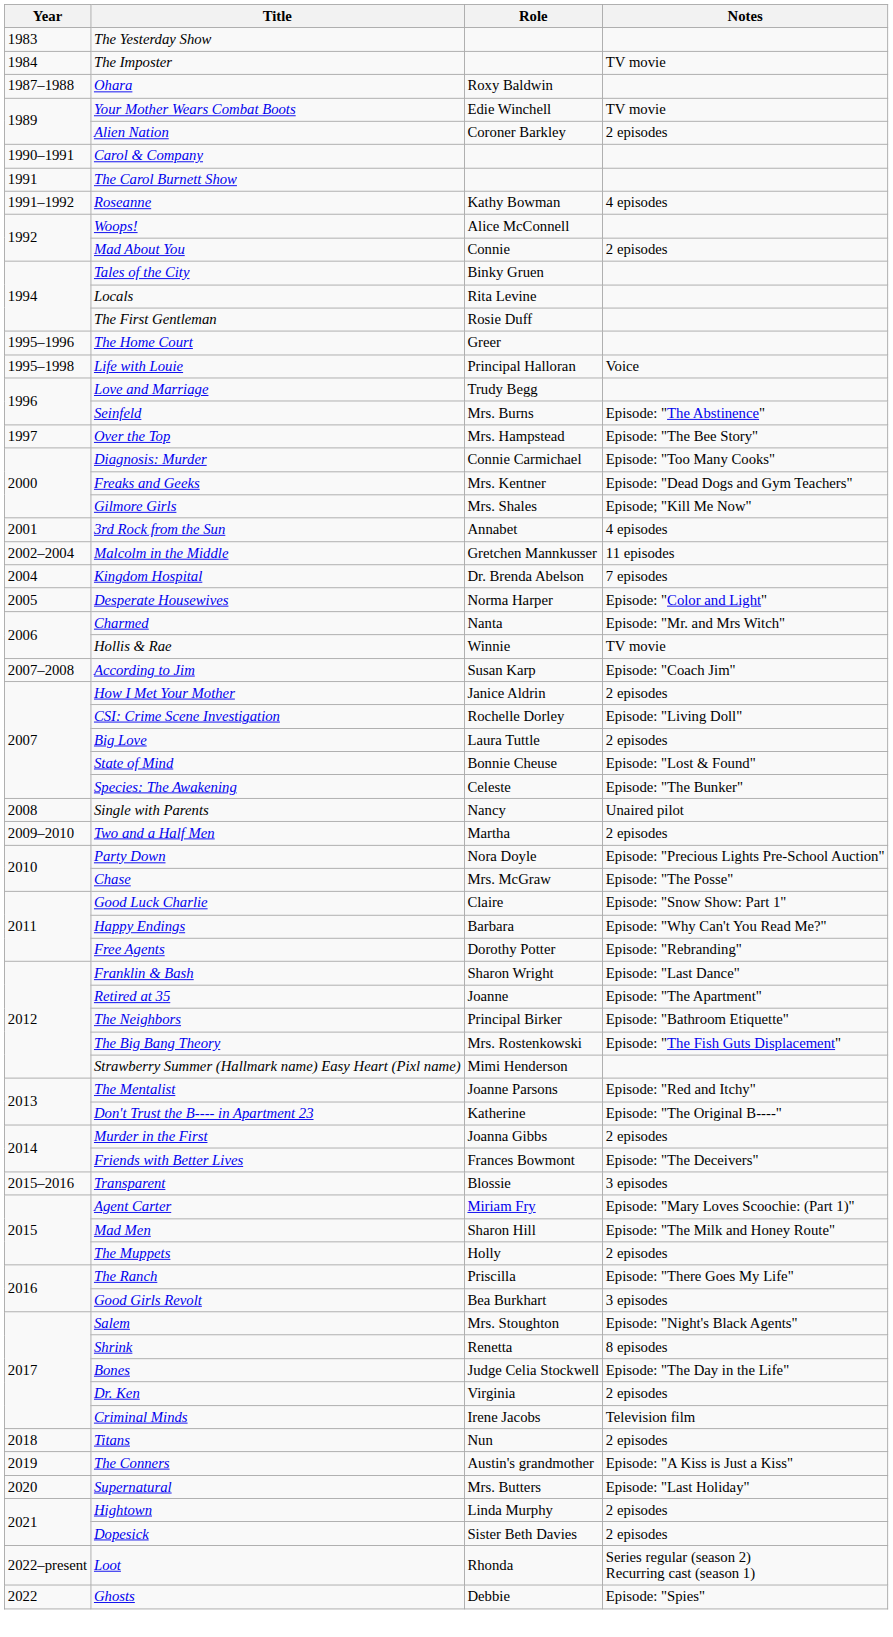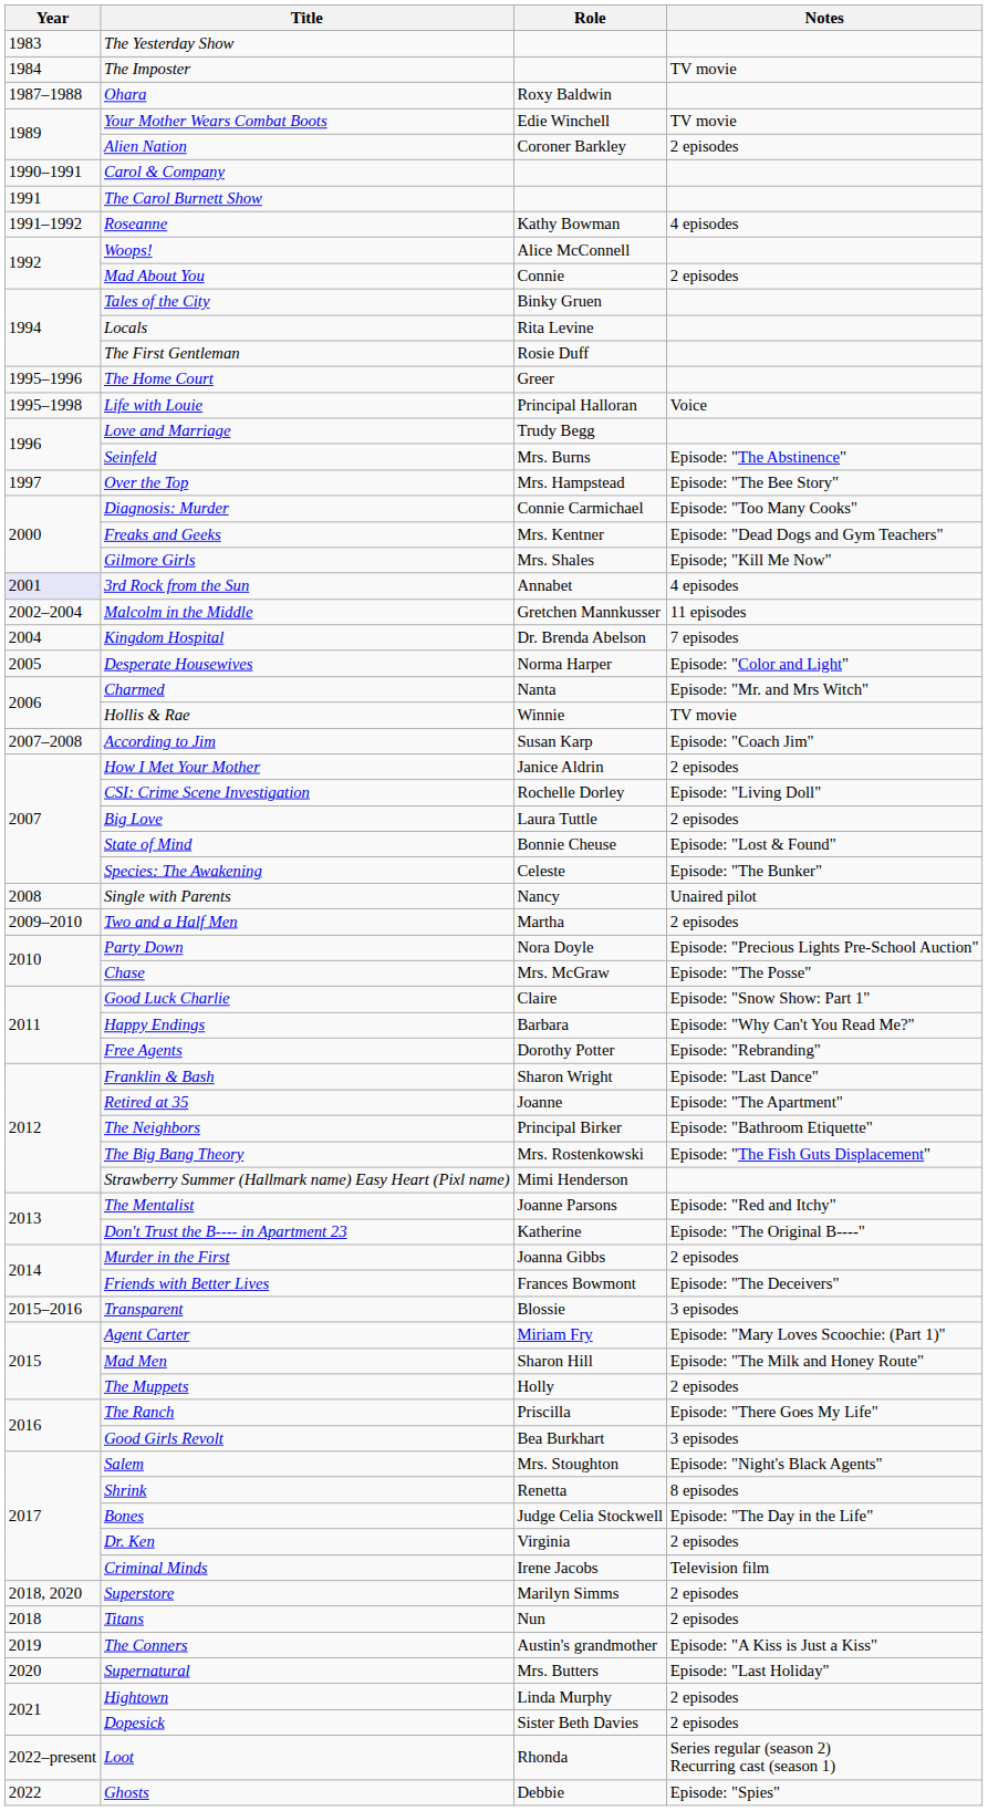 <table class="wikitable sortable">
 <tr>
 <th>Year</th>
 <th>Title</th>
 <th>Role</th>
 <th class="unsortable">Notes</th>
 </tr>
 <tr>
 <td>1983</td>
 <td><em>The Yesterday Show</em></td>
 <td></td>
 <td></td>
 </tr>
 <tr>
 <td>1984</td>
 <td><em>The Imposter</em></td>
 <td></td>
 <td>TV movie</td>
 </tr>
 <tr>
 <td>1987–1988</td>
 <td><em><a href='#'>Ohara</a></em></td>
 <td>Roxy Baldwin</td>
 <td></td>
 </tr>
 <tr>
 <td rowspan=2>1989</td>
 <td><em><a href='#'>Your Mother Wears Combat Boots</a></em></td>
 <td>Edie Winchell</td>
 <td>TV movie</td>
 </tr>
 <tr>
 <td><em><a href='#'>Alien Nation</a></em></td>
 <td>Coroner Barkley</td>
 <td>2 episodes</td>
 </tr>
 <tr>
 <td>1990–1991</td>
 <td><em><a href='#'>Carol & Company</a></em></td>
 <td></td>
 <td></td>
 </tr>
 <tr>
 <td>1991</td>
 <td><em><a href='#'>The Carol Burnett Show</a></em></td>
 <td></td>
 <td></td>
 </tr>
 <tr>
 <td>1991–1992</td>
 <td><em><a href='#'>Roseanne</a></em></td>
 <td>Kathy Bowman</td>
 <td>4 episodes</td>
 </tr>
 <tr>
 <td rowspan=2>1992</td>
 <td><em><a href='#'>Woops!</a></em></td>
 <td>Alice McConnell</td>
 <td></td>
 </tr>
 <tr>
 <td><em><a href='#'>Mad About You</a></em></td>
 <td>Connie</td>
 <td>2 episodes</td>
 </tr>
 <tr>
 <td rowspan=3>1994</td>
 <td><em><a href='#'>Tales of the City</a></em></td>
 <td>Binky Gruen</td>
 <td></td>
 </tr>
 <tr>
 <td><em>Locals</em></td>
 <td>Rita Levine</td>
 <td></td>
 </tr>
 <tr>
 <td><em>The First Gentleman</em></td>
 <td>Rosie Duff</td>
 <td></td>
 </tr>
 <tr>
 <td>1995–1996</td>
 <td><em><a href='#'>The Home Court</a></em></td>
 <td>Greer</td>
 <td></td>
 </tr>
 <tr>
 <td>1995–1998</td>
 <td><em><a href='#'>Life with Louie</a></em></td>
 <td>Principal Halloran</td>
 <td>Voice</td>
 </tr>
 <tr>
 <td rowspan=2>1996</td>
 <td><em><a href='#'>Love and Marriage</a></em></td>
 <td>Trudy Begg</td>
 <td></td>
 </tr>
 <tr>
 <td><em><a href='#'>Seinfeld</a></em></td>
 <td>Mrs. Burns</td>
 <td>Episode: "<a href='#'>The Abstinence</a>"</td>
 </tr>
 <tr>
 <td>1997</td>
 <td><em><a href='#'>Over the Top</a></em></td>
 <td>Mrs. Hampstead</td>
 <td>Episode: "The Bee Story"</td>
 </tr>
 <tr>
 <td rowspan=3>2000</td>
 <td><em><a href='#'>Diagnosis: Murder</a></em></td>
 <td>Connie Carmichael</td>
 <td>Episode: "Too Many Cooks"</td>
 </tr>
 <tr>
 <td><em><a href='#'>Freaks and Geeks</a></em></td>
 <td>Mrs. Kentner</td>
 <td>Episode: "Dead Dogs and Gym Teachers"</td>
 </tr>
 <tr>
 <td><em><a href='#'>Gilmore Girls</a></em></td>
 <td>Mrs. Shales</td>
 <td>Episode; "Kill Me Now"</td>
 </tr>
 <tr>
-<td>2001</td>
+<td style="background: lavender;">2001</td>
 <td><em><a href='#'>3rd Rock from the Sun</a></em></td>
 <td>Annabet</td>
 <td>4 episodes</td>
 </tr>
 <tr>
 <td>2002–2004</td>
 <td><em><a href='#'>Malcolm in the Middle</a></em></td>
 <td>Gretchen Mannkusser</td>
 <td>11 episodes</td>
 </tr>
 <tr>
 <td>2004</td>
 <td><em><a href='#'>Kingdom Hospital</a></em></td>
 <td>Dr. Brenda Abelson</td>
 <td>7 episodes</td>
 </tr>
 <tr>
 <td>2005</td>
 <td><em><a href='#'>Desperate Housewives</a></em></td>
 <td>Norma Harper</td>
 <td>Episode: "<a href='#'>Color and Light</a>"</td>
 </tr>
 <tr>
 <td rowspan=2>2006</td>
 <td><em><a href='#'>Charmed</a></em></td>
 <td>Nanta</td>
 <td>Episode: "Mr. and Mrs Witch"</td>
 </tr>
 <tr>
 <td><em>Hollis & Rae</em></td>
 <td>Winnie</td>
 <td>TV movie</td>
 </tr>
 <tr>
 <td>2007–2008</td>
 <td><em><a href='#'>According to Jim</a></em></td>
 <td>Susan Karp</td>
 <td>Episode: "Coach Jim"</td>
 </tr>
 <tr>
 <td rowspan=5>2007</td>
 <td><em><a href='#'>How I Met Your Mother</a></em></td>
 <td>Janice Aldrin</td>
 <td>2 episodes</td>
 </tr>
 <tr>
 <td><em><a href='#'>CSI: Crime Scene Investigation</a></em></td>
 <td>Rochelle Dorley</td>
 <td>Episode: "Living Doll"</td>
 </tr>
 <tr>
 <td><em><a href='#'>Big Love</a></em></td>
 <td>Laura Tuttle</td>
 <td>2 episodes</td>
 </tr>
 <tr>
 <td><em><a href='#'>State of Mind</a></em></td>
 <td>Bonnie Cheuse</td>
 <td>Episode: "Lost & Found"</td>
 </tr>
 <tr>
 <td><em><a href='#'>Species: The Awakening</a></em></td>
 <td>Celeste</td>
 <td>Episode: "The Bunker"</td>
 </tr>
 <tr ->
 <td>2008</td>
 <td><em>Single with Parents</em></td>
 <td>Nancy</td>
 <td>Unaired pilot</td>
 </tr>
 <tr>
 <td>2009–2010</td>
 <td><em><a href='#'>Two and a Half Men</a></em></td>
 <td>Martha</td>
 <td>2 episodes</td>
 </tr>
 <tr>
 <td rowspan=2>2010</td>
 <td><em><a href='#'>Party Down</a></em></td>
 <td>Nora Doyle</td>
 <td>Episode: "Precious Lights Pre-School Auction"</td>
 </tr>
 <tr>
 <td><em><a href='#'>Chase</a></em></td>
 <td>Mrs. McGraw</td>
 <td>Episode: "The Posse"</td>
 </tr>
 <tr>
 <td rowspan=3>2011</td>
 <td><em><a href='#'>Good Luck Charlie</a></em></td>
 <td>Claire</td>
 <td>Episode: "Snow Show: Part 1"</td>
 </tr>
 <tr>
 <td><em><a href='#'>Happy Endings</a></em></td>
 <td>Barbara</td>
 <td>Episode: "Why Can't You Read Me?"</td>
 </tr>
 <tr>
 <td><em><a href='#'>Free Agents</a></em></td>
 <td>Dorothy Potter</td>
 <td>Episode: "Rebranding"</td>
 </tr>
 <tr>
 <td rowspan=5>2012</td>
 <td><em><a href='#'>Franklin & Bash</a></em></td>
 <td>Sharon Wright</td>
 <td>Episode: "Last Dance"</td>
 </tr>
 <tr>
 <td><em><a href='#'>Retired at 35</a></em></td>
 <td>Joanne</td>
 <td>Episode: "The Apartment"</td>
 </tr>
 <tr>
 <td><em><a href='#'>The Neighbors</a></em></td>
 <td>Principal Birker</td>
 <td>Episode: "Bathroom Etiquette"</td>
 </tr>
 <tr>
 <td><em><a href='#'>The Big Bang Theory</a></em></td>
 <td>Mrs. Rostenkowski</td>
 <td>Episode: "<a href='#'>The Fish Guts Displacement</a>"</td>
 </tr>
 <tr>
 <td><em>Strawberry Summer (Hallmark name) Easy Heart (Pixl name)</em></td>
 <td>Mimi Henderson</td>
 </tr>
 <tr>
 <td rowspan=2>2013</td>
 <td><em><a href='#'>The Mentalist</a></em></td>
 <td>Joanne Parsons</td>
 <td>Episode: "Red and Itchy"</td>
 </tr>
 <tr>
 <td><em><a href='#'>Don't Trust the B---- in Apartment 23</a></em></td>
 <td>Katherine</td>
 <td>Episode: "The Original B----"</td>
 </tr>
 <tr>
 <td rowspan=2>2014</td>
 <td><em><a href='#'>Murder in the First</a></em></td>
 <td>Joanna Gibbs</td>
 <td>2 episodes</td>
 </tr>
 <tr>
 <td><em><a href='#'>Friends with Better Lives</a></em></td>
 <td>Frances Bowmont</td>
 <td>Episode: "The Deceivers"</td>
 </tr>
 <tr>
 <td>2015–2016</td>
 <td><em><a href='#'>Transparent</a></em></td>
 <td>Blossie</td>
 <td>3 episodes</td>
 </tr>
 <tr>
 <td rowspan=3>2015</td>
 <td><em><a href='#'>Agent Carter</a></em></td>
 <td><a href='#'>Miriam Fry</a></td>
 <td>Episode: "Mary Loves Scoochie: (Part 1)"</td>
 </tr>
 <tr>
 <td><em><a href='#'>Mad Men</a></em></td>
 <td>Sharon Hill</td>
 <td>Episode: "The Milk and Honey Route"</td>
 </tr>
 <tr>
 <td><em><a href='#'>The Muppets</a></em></td>
 <td>Holly</td>
 <td>2 episodes</td>
 </tr>
 <tr>
 <td rowspan=2>2016</td>
 <td><em><a href='#'>The Ranch</a></em></td>
 <td>Priscilla</td>
 <td>Episode: "There Goes My Life"</td>
 </tr>
 <tr>
 <td><em><a href='#'>Good Girls Revolt</a></em></td>
 <td>Bea Burkhart</td>
 <td>3 episodes</td>
 </tr>
 <tr>
 <td rowspan=5>2017</td>
 <td><em><a href='#'>Salem</a></em></td>
 <td>Mrs. Stoughton</td>
 <td>Episode: "Night's Black Agents"</td>
 </tr>
 <tr>
 <td><em><a href='#'>Shrink</a></em></td>
 <td>Renetta</td>
 <td>8 episodes</td>
 </tr>
 <tr>
 <td><em><a href='#'>Bones</a></em></td>
 <td>Judge Celia Stockwell</td>
 <td>Episode: "The Day in the Life"</td>
 </tr>
 <tr>
 <td><em><a href='#'>Dr. Ken</a></em></td>
 <td>Virginia</td>
 <td>2 episodes</td>
 </tr>
 <tr>
 <td><em><a href='#'>Criminal Minds</a></em></td>
 <td>Irene Jacobs</td>
 <td>Television film</td>
 </tr>
 <tr>
+<td>2018, 2020</td>
+<td><em><a href='#'>Superstore</a></em></td>
+<td>Marilyn Simms</td>
+<td>2 episodes</td>
+</tr>
+<tr>
 <td>2018</td>
 <td><em><a href='#'>Titans</a></em></td>
 <td>Nun</td>
 <td>2 episodes</td>
 </tr>
 <tr>
 <td>2019</td>
 <td><em><a href='#'>The Conners</a></em></td>
 <td>Austin's grandmother</td>
 <td>Episode: "A Kiss is Just a Kiss"</td>
 </tr>
 <tr>
 <td>2020</td>
 <td><em><a href='#'>Supernatural</a></em></td>
 <td>Mrs. Butters</td>
 <td>Episode: "Last Holiday"</td>
 </tr>
 <tr>
 <td rowspan=2>2021</td>
 <td><a href='#'><em>Hightown</em></a></td>
 <td>Linda Murphy</td>
 <td>2 episodes</td>
 </tr>
 <tr>
 <td><a href='#'><em>Dopesick</em></a></td>
 <td>Sister Beth Davies</td>
 <td>2 episodes</td>
 </tr>
 <tr>
 <td>2022–present</td>
 <td><a href='#'><em>Loot</em></a></td>
 <td>Rhonda</td>
 <td>Series regular (season 2)<br>Recurring cast (season 1)</td>
 </tr>
 <tr>
 <td>2022</td>
 <td><em><a href='#'>Ghosts</a></em></td>
 <td>Debbie</td>
 <td>Episode: "Spies"</td>
 </tr>
 </table>
